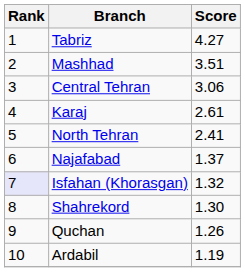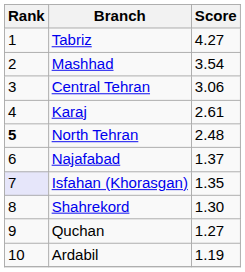 <table class="wikitable" style="text-align:left;">
 <tr>
 <th>Rank</th>
 <th>Branch</th>
 <th>Score</th>
 </tr>
 <tr>
 <td>1</td>
 <td><a href='#'>Tabriz</a></td>
 <td>4.27</td>
 </tr>
 <tr>
 <td>2</td>
 <td><a href='#'>Mashhad</a></td>
-<td>3.51</td>
+<td>3.54</td>
 </tr>
 <tr>
 <td>3</td>
 <td><a href='#'>Central Tehran</a></td>
 <td>3.06</td>
 </tr>
 <tr>
 <td>4</td>
 <td><a href='#'>Karaj</a></td>
 <td>2.61</td>
 </tr>
 <tr>
-<td>5</td>
+<td><strong>5</strong></td>
 <td><a href='#'>North Tehran</a></td>
-<td>2.41</td>
+<td>2.48</td>
 </tr>
 <tr>
 <td>6</td>
 <td><a href='#'>Najafabad</a></td>
 <td>1.37</td>
 </tr>
 <tr>
 <td style="background: lavender;">7</td>
 <td><a href='#'>Isfahan (Khorasgan)</a></td>
-<td>1.32</td>
+<td>1.35</td>
 </tr>
 <tr>
 <td>8</td>
 <td><a href='#'>Shahrekord</a></td>
 <td>1.30</td>
 </tr>
 <tr>
 <td>9</td>
 <td>Quchan</td>
-<td>1.26</td>
+<td>1.27</td>
 </tr>
 <tr>
 <td>10</td>
 <td>Ardabil</td>
 <td>1.19</td>
 </tr>
 <tr>
 </tr>
 </table>
